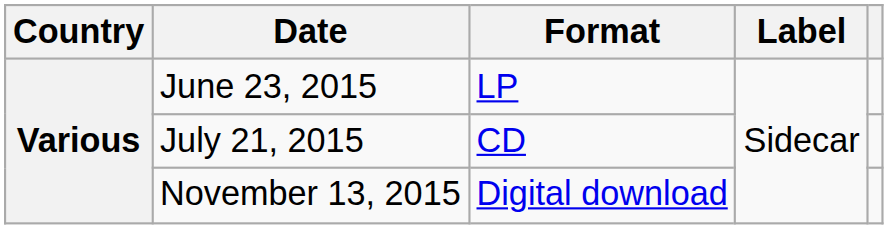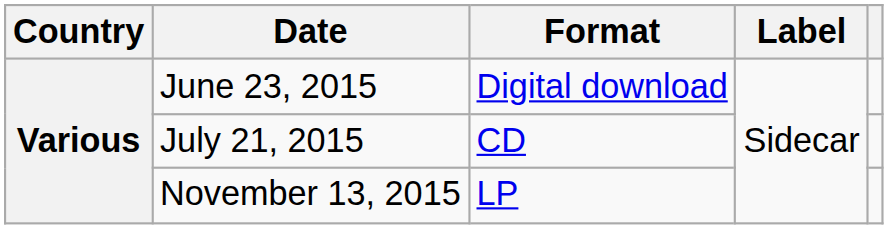 <table class="wikitable plainrowheaders">
 <tr>
 <th scope="col">Country</th>
 <th scope="col">Date</th>
 <th scope="col">Format</th>
 <th scope="col">Label</th>
 <th scope="col"></th>
 </tr>
 <tr>
 <th scope="row" rowspan="3">Various</th>
 <td>June 23, 2015</td>
-<td><a href='#'>LP</a></td>
+<td><a href='#'>Digital download</a></td>
 <td rowspan="3">Sidecar</td>
 <td></td>
 </tr>
 <tr>
 <td>July 21, 2015</td>
 <td><a href='#'>CD</a></td>
 <td></td>
 </tr>
 <tr>
 <td>November 13, 2015</td>
-<td><a href='#'>Digital download</a></td>
+<td><a href='#'>LP</a></td>
 <td></td>
 </tr>
 </table>
